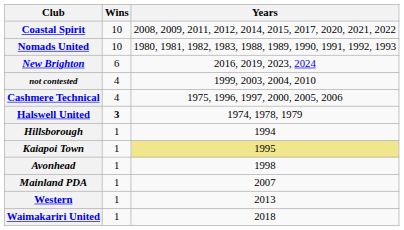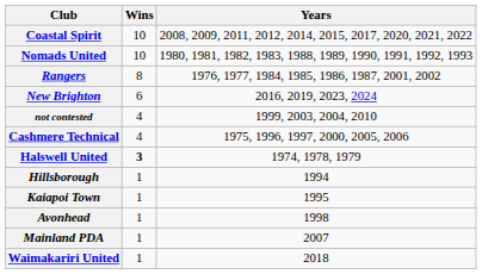 <table class="wikitable sortable plainrowheaders" style="text-align:center">
 <tr>
 <th scope="col">Club</th>
 <th scope="col">Wins</th>
 <th scope="col">Years</th>
 </tr>
 <tr>
 <th><a href='#'>Coastal Spirit</a></th>
 <td>10</td>
 <td>2008, 2009, 2011, 2012, 2014, 2015, 2017, 2020, 2021, 2022</td>
 </tr>
 <tr>
 <th><a href='#'>Nomads United</a></th>
 <td>10</td>
 <td>1980, 1981, 1982, 1983, 1988, 1989, 1990, 1991, 1992, 1993</td>
+</tr>
+<tr>
+<th><em><a href='#'>Rangers</a></em></th>
+<td>8</td>
+<td>1976, 1977, 1984, 1985, 1986, 1987, 2001, 2002</td>
 </tr>
 <tr>
 <th><em><a href='#'>New Brighton</a></em></th>
 <td>6</td>
 <td>2016, 2019, 2023, <a href='#'>2024</a></td>
 </tr>
 <tr>
 <th><small><em>not contested</em></small></th>
 <td>4</td>
 <td>1999, 2003, 2004, 2010</td>
 </tr>
 <tr>
 <th><a href='#'>Cashmere Technical</a></th>
 <td>4</td>
 <td>1975, 1996, 1997, 2000, 2005, 2006</td>
 </tr>
 <tr>
 <th><a href='#'>Halswell United</a></th>
 <td><strong>3</strong></td>
 <td>1974, 1978, 1979</td>
 </tr>
 <tr>
 <th><em>Hillsborough</em></th>
 <td>1</td>
 <td>1994</td>
 </tr>
 <tr>
 <th><em>Kaiapoi Town</em></th>
 <td>1</td>
-<td style="background: khaki;">1995</td>
+<td>1995</td>
 </tr>
 <tr>
 <th><em>Avonhead</em></th>
 <td>1</td>
 <td>1998</td>
 </tr>
 <tr>
 <th><em>Mainland PDA</em></th>
 <td>1</td>
 <td>2007</td>
 </tr>
 <tr>
-<th><a href='#'>Western</a></th>
-<td>1</td>
-<td>2013</td>
-</tr>
-<tr>
 <th><a href='#'>Waimakariri United</a></th>
 <td>1</td>
 <td>2018</td>
 </tr>
 </table>
